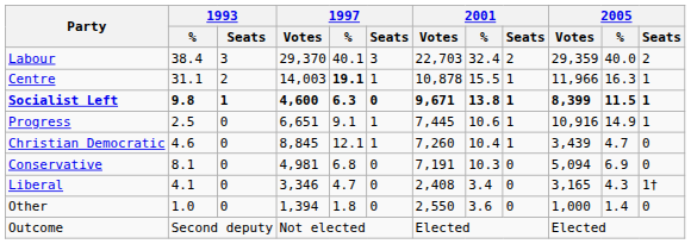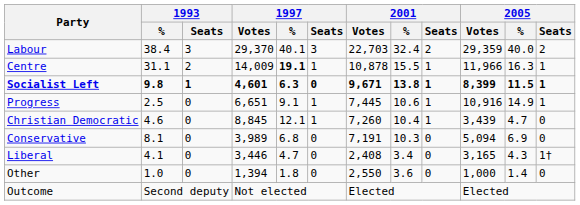 <table class=wikitable>
 <tr>
 <th rowspan=2>Party</th>
 <th colspan=2><a href='#'>1993</a></th>
 <th colspan=3><a href='#'>1997</a></th>
 <th colspan=3><a href='#'>2001</a></th>
 <th colspan=3><a href='#'>2005</a></th>
 </tr>
 <tr>
 <th>%</th>
 <th>Seats</th>
 <th>Votes</th>
 <th>%</th>
 <th>Seats</th>
 <th>Votes</th>
 <th>%</th>
 <th>Seats</th>
 <th>Votes</th>
 <th>%</th>
 <th>Seats</th>
 </tr>
 <tr>
 <td><a href='#'>Labour</a></td>
 <td>38.4</td>
 <td>3</td>
 <td>29,370</td>
 <td>40.1</td>
 <td>3</td>
 <td>22,703</td>
 <td>32.4</td>
 <td>2</td>
 <td>29,359</td>
 <td>40.0</td>
 <td>2</td>
 </tr>
 <tr>
 <td><a href='#'>Centre</a></td>
 <td>31.1</td>
 <td>2</td>
-<td>14,003</td>
+<td>14,009</td>
 <td><strong>19.1</strong></td>
 <td>1</td>
 <td>10,878</td>
 <td>15.5</td>
 <td>1</td>
 <td>11,966</td>
 <td>16.3</td>
 <td>1</td>
 </tr>
 <tr>
 <td><strong><a href='#'>Socialist Left</a></strong></td>
 <td><strong>9.8</strong></td>
 <td><strong>1</strong></td>
-<td><strong>4,600</strong></td>
+<td><strong>4,601</strong></td>
 <td><strong>6.3</strong></td>
 <td><strong>0</strong></td>
 <td><strong>9,671</strong></td>
 <td><strong>13.8</strong></td>
 <td><strong>1</strong></td>
 <td><strong>8,399</strong></td>
 <td><strong>11.5</strong></td>
 <td><strong>1</strong></td>
 </tr>
 <tr>
 <td><a href='#'>Progress</a></td>
 <td>2.5</td>
 <td>0</td>
 <td>6,651</td>
 <td>9.1</td>
 <td>1</td>
 <td>7,445</td>
 <td>10.6</td>
 <td>1</td>
 <td>10,916</td>
 <td>14.9</td>
 <td>1</td>
 </tr>
 <tr>
 <td><a href='#'>Christian Democratic</a></td>
 <td>4.6</td>
 <td>0</td>
 <td>8,845</td>
 <td>12.1</td>
 <td>1</td>
 <td>7,260</td>
 <td>10.4</td>
 <td>1</td>
 <td>3,439</td>
 <td>4.7</td>
 <td>0</td>
 </tr>
 <tr>
 <td><a href='#'>Conservative</a></td>
 <td>8.1</td>
 <td>0</td>
-<td>4,981</td>
+<td>3,989</td>
 <td>6.8</td>
 <td>0</td>
 <td>7,191</td>
 <td>10.3</td>
 <td>0</td>
 <td>5,094</td>
 <td>6.9</td>
 <td>0</td>
 </tr>
 <tr>
 <td><a href='#'>Liberal</a></td>
 <td>4.1</td>
 <td>0</td>
-<td>3,346</td>
+<td>3,446</td>
 <td>4.7</td>
 <td>0</td>
 <td>2,408</td>
 <td>3.4</td>
 <td>0</td>
 <td>3,165</td>
 <td>4.3</td>
 <td>1†</td>
 </tr>
 <tr>
 <td>Other</td>
 <td>1.0</td>
 <td>0</td>
 <td>1,394</td>
 <td>1.8</td>
 <td>0</td>
 <td>2,550</td>
 <td>3.6</td>
 <td>0</td>
 <td>1,000</td>
 <td>1.4</td>
 <td>0</td>
 </tr>
 <tr>
 <td>Outcome</td>
 <td colspan=2>Second deputy</td>
 <td colspan=3>Not elected</td>
 <td colspan=3>Elected</td>
 <td colspan=3>Elected</td>
 </tr>
 </table>
